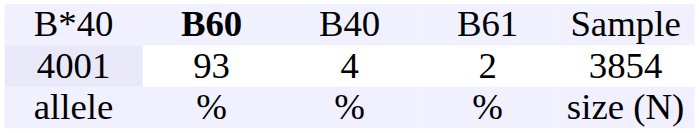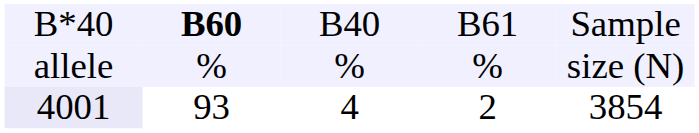 <table border="0" cellspacing="0" cellpadding="0" align="center" style="text-align:center; background:#ffffff;">
 <tr style="background:#f0f0ff">
 <td style="width:60px">B*40</td>
 <td style="width:60px"><strong>B60</strong></td>
 <td style="width:60px">B40</td>
 <td style="width:60px">B61</td>
 <td style="width:60px">Sample</td>
 </tr>
+<tr style="background:#f0f0ff">
+<td>allele</td>
+<td>%</td>
+<td>%</td>
+<td>%</td>
+<td>size (N)</td>
+</tr>
 <tr>
 <td style = "background:#e8e8f8">4001</td>
 <td>93</td>
 <td>4</td>
 <td>2</td>
 <td>3854</td>
 </tr>
-<tr style="background:#f0f0ff">
-<td>allele</td>
-<td>%</td>
-<td>%</td>
-<td>%</td>
-<td>size (N)</td>
-</tr>
 </table>
